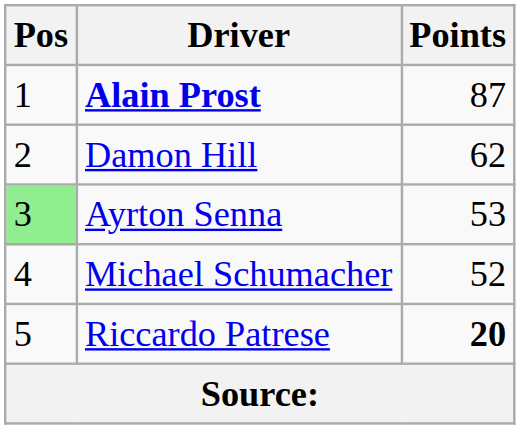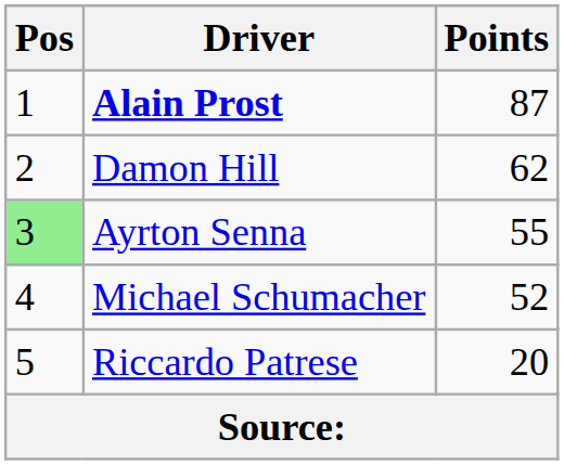 <table class="wikitable" style="font-size: 95%;">
 <tr>
 <th>Pos</th>
 <th>Driver</th>
 <th>Points</th>
 </tr>
 <tr>
 <td>1</td>
 <td> <strong><a href='#'>Alain Prost</a></strong></td>
 <td align="right">87</td>
 </tr>
 <tr>
 <td>2</td>
 <td> <a href='#'>Damon Hill</a></td>
 <td align="right">62</td>
 </tr>
 <tr>
 <td style="background: lightgreen;">3</td>
 <td> <a href='#'>Ayrton Senna</a></td>
-<td align="right">53</td>
+<td align="right">55</td>
 </tr>
 <tr>
 <td>4</td>
 <td> <a href='#'>Michael Schumacher</a></td>
 <td align="right">52</td>
 </tr>
 <tr>
 <td>5</td>
 <td> <a href='#'>Riccardo Patrese</a></td>
-<td align="right"><strong>20</strong></td>
+<td align="right">20</td>
 </tr>
 <tr>
 <th colspan=4>Source: </th>
 </tr>
 </table>
